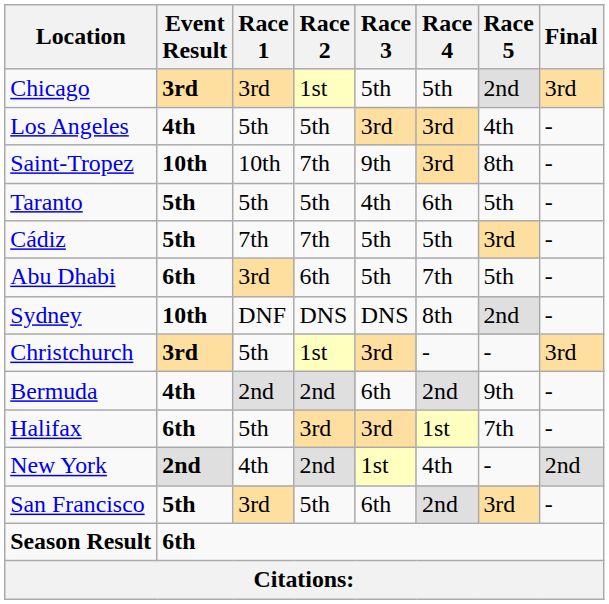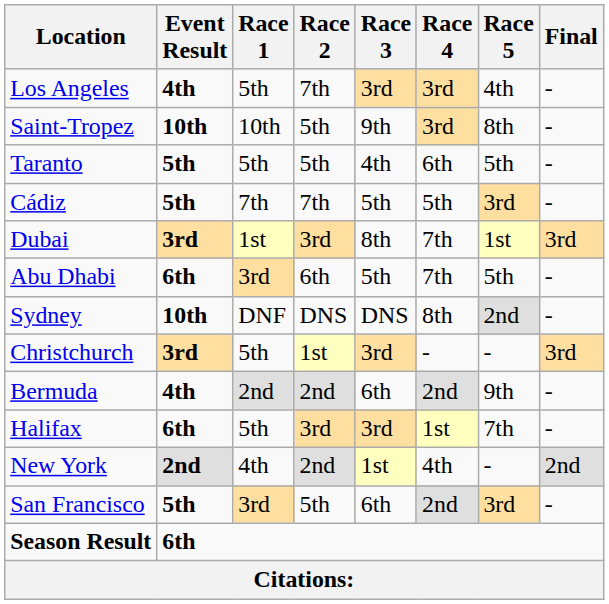 <table class="wikitable">
 <tr>
 <th>Location</th>
 <th>Event<br>Result</th>
 <th>Race<br>1</th>
 <th>Race<br>2</th>
 <th>Race<br>3</th>
 <th>Race<br>4</th>
 <th>Race<br>5</th>
 <th>Final</th>
 </tr>
 <tr>
-<td> <a href='#'>Chicago</a></td>
-<td style="background:#FFDF9F;"><strong>3rd</strong></td>
-<td style="background:#FFDF9F;">3rd</td>
-<td style="background:#FFFFBF;">1st</td>
-<td>5th</td>
-<td>5th</td>
-<td style="background:#DFDFDF;">2nd</td>
-<td style="background:#FFDF9F;">3rd</td>
-</tr>
-<tr>
 <td> <a href='#'>Los Angeles</a></td>
 <td><strong>4th</strong></td>
 <td>5th</td>
-<td>5th</td>
+<td>7th</td>
 <td style="background:#FFDF9F;">3rd</td>
 <td style="background:#FFDF9F;">3rd</td>
 <td>4th</td>
 <td>-</td>
 </tr>
 <tr>
 <td> <a href='#'>Saint-Tropez</a></td>
 <td><strong>10th</strong></td>
 <td>10th</td>
-<td>7th</td>
+<td>5th</td>
 <td>9th</td>
 <td style="background:#FFDF9F;">3rd</td>
 <td>8th</td>
 <td>-</td>
 </tr>
 <tr>
 <td> <a href='#'>Taranto</a></td>
 <td><strong>5th</strong></td>
 <td>5th</td>
 <td>5th</td>
 <td>4th</td>
 <td>6th</td>
 <td>5th</td>
 <td>-</td>
 </tr>
 <tr>
 <td> <a href='#'>Cádiz</a></td>
 <td><strong>5th</strong></td>
 <td>7th</td>
 <td>7th</td>
 <td>5th</td>
 <td>5th</td>
 <td style="background:#FFDF9F;">3rd</td>
 <td>-</td>
+</tr>
+<tr>
+<td> <a href='#'>Dubai</a></td>
+<td style="background:#FFDF9F;"><strong>3rd</strong></td>
+<td style="background:#FFFFBF;">1st</td>
+<td style="background:#FFDF9F;">3rd</td>
+<td>8th</td>
+<td>7th</td>
+<td style="background:#FFFFBF;">1st</td>
+<td style="background:#FFDF9F;">3rd</td>
 </tr>
 <tr>
 <td> <a href='#'>Abu Dhabi</a></td>
 <td><strong>6th</strong></td>
 <td style="background:#FFDF9F;">3rd</td>
 <td>6th</td>
 <td>5th</td>
 <td>7th</td>
 <td>5th</td>
 <td>-</td>
 </tr>
 <tr>
 <td> <a href='#'>Sydney</a></td>
 <td><strong>10th</strong></td>
 <td>DNF</td>
 <td>DNS</td>
 <td>DNS</td>
 <td>8th</td>
 <td style="background:#DFDFDF;">2nd</td>
 <td>-</td>
 </tr>
 <tr>
 <td> <a href='#'>Christchurch</a></td>
 <td style="background:#FFDF9F;"><strong>3rd</strong></td>
 <td>5th</td>
 <td style="background:#FFFFBF;">1st</td>
 <td style="background:#FFDF9F;">3rd</td>
 <td>-</td>
 <td>-</td>
 <td style="background:#FFDF9F;">3rd</td>
 </tr>
 <tr>
 <td> <a href='#'>Bermuda</a></td>
 <td><strong>4th</strong></td>
 <td style="background:#DFDFDF;">2nd</td>
 <td style="background:#DFDFDF;">2nd</td>
 <td>6th</td>
 <td style="background:#DFDFDF;">2nd</td>
 <td>9th</td>
 <td>-</td>
 </tr>
 <tr>
 <td> <a href='#'>Halifax</a></td>
 <td><strong>6th</strong></td>
 <td>5th</td>
 <td style="background:#FFDF9F;">3rd</td>
 <td style="background:#FFDF9F;">3rd</td>
 <td style="background:#FFFFBF;">1st</td>
 <td>7th</td>
 <td>-</td>
 </tr>
 <tr>
 <td> <a href='#'>New York</a></td>
 <td style="background:#DFDFDF;"><strong>2nd</strong></td>
 <td>4th</td>
 <td style="background:#DFDFDF;">2nd</td>
 <td style="background:#FFFFBF;">1st</td>
 <td>4th</td>
 <td>-</td>
 <td style="background:#DFDFDF;">2nd</td>
 </tr>
 <tr>
 <td> <a href='#'>San Francisco</a></td>
 <td><strong>5th</strong></td>
 <td style="background:#FFDF9F;">3rd</td>
 <td>5th</td>
 <td>6th</td>
 <td style="background:#DFDFDF;">2nd</td>
 <td style="background:#FFDF9F;">3rd</td>
 <td>-</td>
 </tr>
 <tr>
 <td><strong>Season Result</strong></td>
 <td colspan="7"><strong>6th</strong></td>
 </tr>
 <tr>
 <th colspan="8">Citations:</th>
 </tr>
 </table>
